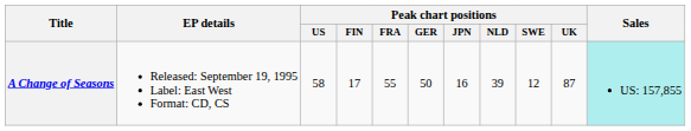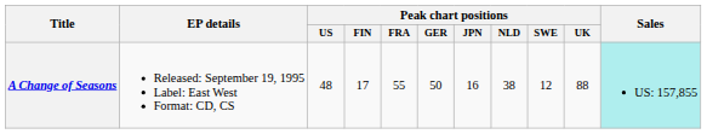 <table class="wikitable plainrowheaders" border="1">
 <tr>
 <th scope="col" rowspan="2">Title</th>
 <th scope="col" rowspan="2">EP details</th>
 <th scope="col" colspan="8">Peak chart positions</th>
 <th scope="col" rowspan="2">Sales</th>
 </tr>
 <tr>
 <th scope="col" style="width:3em;font-size:85%;">US<br></th>
 <th scope="col" style="width:3em;font-size:85%;">FIN<br></th>
 <th scope="col" style="width:3em;font-size:85%;">FRA<br></th>
 <th scope="col" style="width:3em;font-size:85%;">GER<br></th>
 <th scope="col" style="width:3em;font-size:85%;">JPN<br></th>
 <th scope="col" style="width:3em;font-size:85%;">NLD<br></th>
 <th scope="col" style="width:3em;font-size:85%;">SWE<br></th>
 <th scope="col" style="width:3em;font-size:85%;">UK<br></th>
 </tr>
 <tr>
 <th scope="row"><em><a href='#'>A Change of Seasons</a></em></th>
 <td><br><ul><li>Released: September 19, 1995</li><li>Label: East West</li><li>Format: CD, CS</li></ul></td>
-<td align="center">58</td>
+<td align="center">48</td>
 <td align="center">17</td>
 <td align="center">55 </td>
 <td align="center">50</td>
 <td align="center">16</td>
-<td align="center">39</td>
+<td align="center">38</td>
 <td align="center">12</td>
-<td align="center">87</td>
+<td align="center">88</td>
 <td style="background: paleturquoise;"><br><ul><li>US: 157,855</li></ul></td>
 </tr>
 </table>
